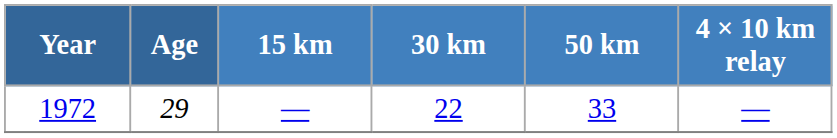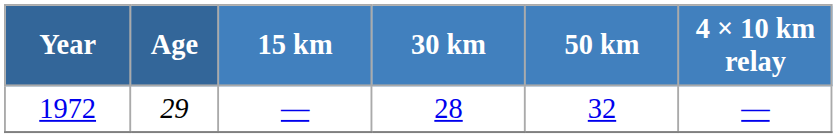 <table class="wikitable" style="font-size:95%; text-align:center; border:grey solid 1px; border-collapse:collapse; background:#ffffff;">
 <tr>
 <th style="background-color:#369; color:white; width:60px;"> Year </th>
 <th style="background-color:#369; color:white; width:40px;"> Age </th>
 <th style="background-color:#4180be; color:white; width:75px;"> 15 km </th>
 <th style="background-color:#4180be; color:white; width:75px;"> 30 km </th>
 <th style="background-color:#4180be; color:white; width:75px;"> 50 km </th>
 <th style="background-color:#4180be; color:white; width:75px;"> 4 × 10 km <br> relay </th>
 </tr>
 <tr>
 <td><a href='#'>1972</a></td>
 <td><em>29</em></td>
 <td><a href='#'>—</a></td>
-<td><a href='#'>22</a></td>
-<td><a href='#'>33</a></td>
+<td><a href='#'>28</a></td>
+<td><a href='#'>32</a></td>
 <td><a href='#'>—</a></td>
 </tr>
 <tr>
 </tr>
 </table>
